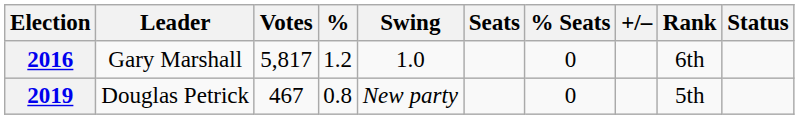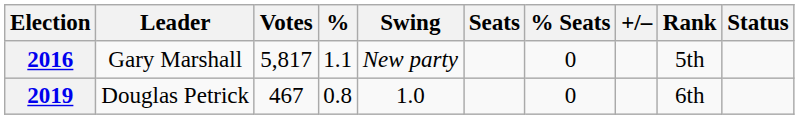 <table class="wikitable sortable" style="text-align: center;">
 <tr>
 <th>Election</th>
 <th>Leader</th>
 <th>Votes</th>
 <th>%</th>
 <th>Swing</th>
 <th>Seats</th>
 <th>% Seats</th>
 <th>+/–</th>
 <th>Rank</th>
 <th>Status</th>
 </tr>
 <tr>
 <th><a href='#'>2016</a></th>
 <td>Gary Marshall</td>
 <td>5,817</td>
-<td>1.2</td>
+<td>1.1</td>
+<td><em>New party</em></td>
+<td></td>
+<td>0</td>
+<td></td>
+<td>5th</td>
+<td></td>
+</tr>
+<tr>
+<th><a href='#'>2019</a></th>
+<td>Douglas Petrick</td>
+<td>467</td>
+<td>0.8</td>
 <td>1.0</td>
 <td></td>
 <td>0</td>
 <td></td>
 <td>6th</td>
 <td></td>
 </tr>
-<tr>
-<th><a href='#'>2019</a></th>
-<td>Douglas Petrick</td>
-<td>467</td>
-<td>0.8</td>
-<td><em>New party</em></td>
-<td></td>
-<td>0</td>
-<td></td>
-<td>5th</td>
-<td></td>
-</tr>
 </table>
